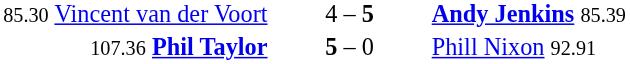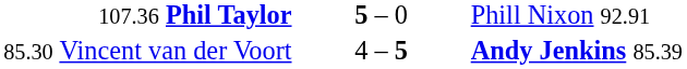 <table style="text-align:center">
 <tr>
 <th width=223></th>
 <th width=100></th>
 <th width=223></th>
 </tr>
 <tr>
+<td align=right><small>107.36</small> <strong><a href='#'>Phil Taylor</a></strong> </td>
+<td><strong>5</strong> – 0</td>
+<td align=left> <a href='#'>Phill Nixon</a> <small>92.91</small></td>
+</tr>
+<tr>
 <td align=right><small>85.30</small> <a href='#'>Vincent van der Voort</a> </td>
 <td>4 – <strong>5</strong></td>
 <td align=left> <strong><a href='#'>Andy Jenkins</a></strong> <small>85.39</small></td>
 </tr>
-<tr>
-<td align=right><small>107.36</small> <strong><a href='#'>Phil Taylor</a></strong> </td>
-<td><strong>5</strong> – 0</td>
-<td align=left> <a href='#'>Phill Nixon</a> <small>92.91</small></td>
-</tr>
 </table>
